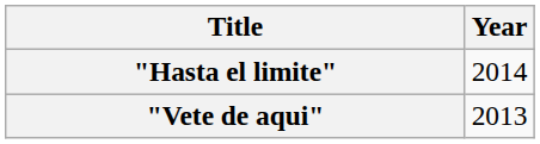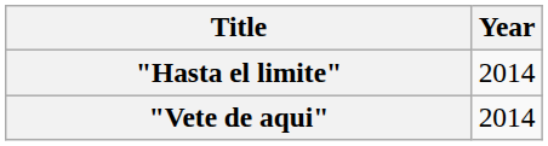 <table class="wikitable plainrowheaders" style="text-align:center">
 <tr>
 <th scope="col" style="width:16em;">Title</th>
 <th scope="col" style="width:1em;">Year</th>
 </tr>
 <tr>
 <th scope="row">"Hasta el limite"</th>
 <td>2014</td>
 </tr>
 <tr>
 <th scope="row">"Vete de aqui"</th>
-<td>2013</td>
+<td>2014</td>
 </tr>
 </table>
